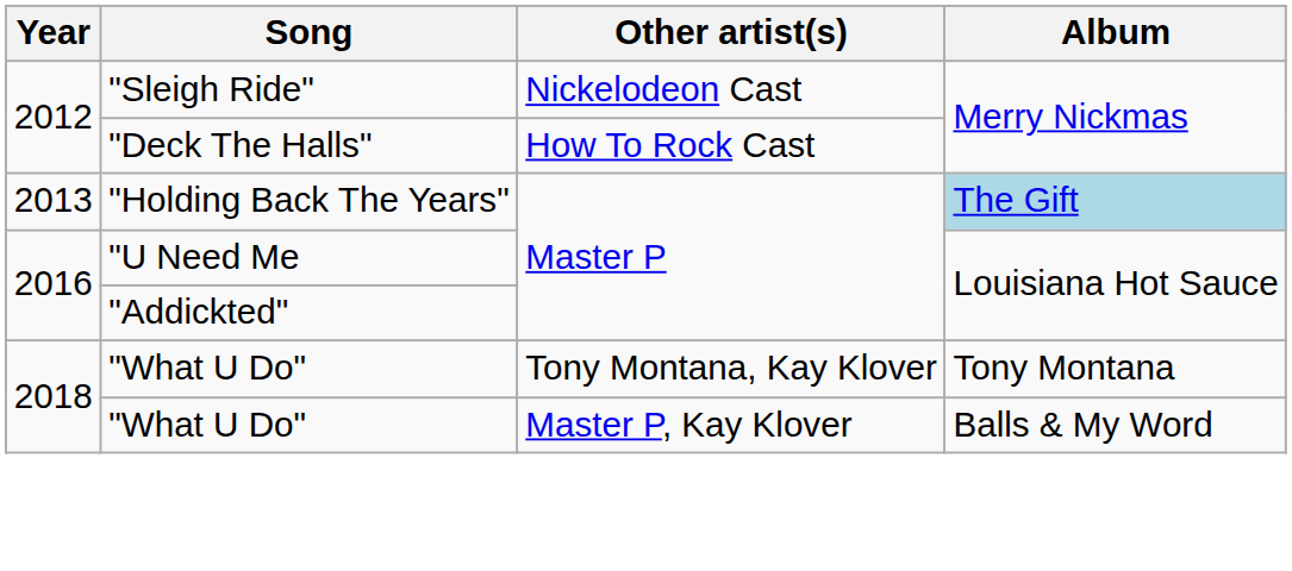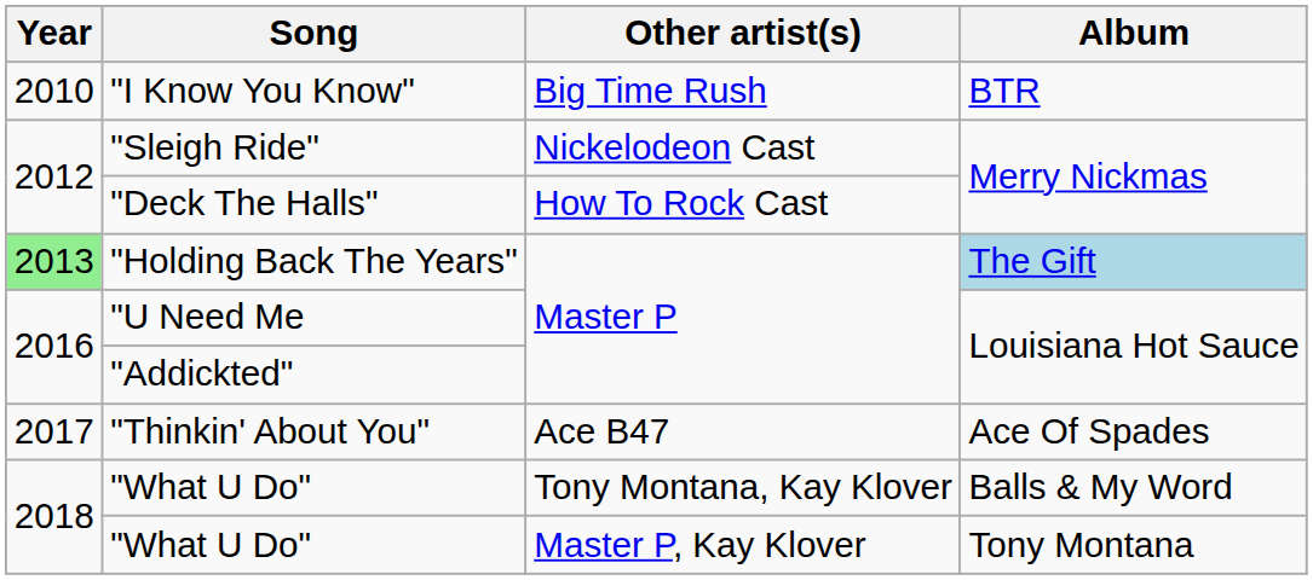 <table class="wikitable">
 <tr>
 <th>Year</th>
 <th>Song</th>
 <th>Other artist(s)</th>
 <th>Album</th>
+</tr>
+<tr>
+<td rowspan=1>2010</td>
+<td>"I Know You Know"</td>
+<td rowspan=1><a href='#'>Big Time Rush</a></td>
+<td rowspan=1><a href='#'>BTR</a></td>
 </tr>
 <tr>
 <td rowspan=2>2012</td>
 <td>"Sleigh Ride"</td>
 <td rowspan=1><a href='#'>Nickelodeon</a> Cast</td>
 <td rowspan=2><a href='#'>Merry Nickmas</a></td>
 </tr>
 <tr>
 <td>"Deck The Halls"</td>
 <td><a href='#'>How To Rock</a> Cast</td>
 </tr>
 <tr>
-<td>2013</td>
+<td style="background: lightgreen;">2013</td>
 <td>"Holding Back The Years"</td>
 <td rowspan=3><a href='#'>Master P</a></td>
 <td style="background: lightblue;"><a href='#'>The Gift</a></td>
 </tr>
 <tr>
 <td rowspan=2>2016</td>
 <td>"U Need Me</td>
 <td rowspan=2>Louisiana Hot Sauce</td>
 </tr>
 <tr>
 <td>"Addickted"</td>
 </tr>
 <tr>
+<td>2017</td>
+<td>"Thinkin' About You"</td>
+<td>Ace B47</td>
+<td>Ace Of Spades</td>
+</tr>
+<tr>
 <td rowspan=2>2018</td>
 <td>"What U Do"</td>
 <td>Tony Montana, Kay Klover</td>
-<td>Tony Montana</td>
+<td>Balls & My Word</td>
 </tr>
 <tr>
 <td>"What U Do"</td>
 <td><a href='#'>Master P</a>, Kay Klover</td>
-<td>Balls & My Word</td>
+<td>Tony Montana</td>
 </tr>
 </table>
